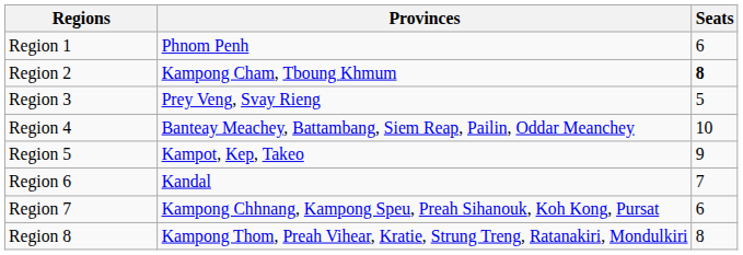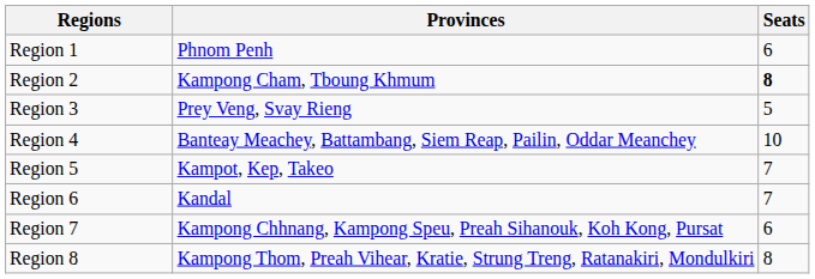 <table class="wikitable sortable mw-collapsible" style="font-size: 100%; padding:0px; text-align: left;">
 <tr>
 <th style="width: 135px;">Regions</th>
 <th>Provinces</th>
 <th>Seats</th>
 </tr>
 <tr>
 <td>Region 1</td>
 <td><a href='#'>Phnom Penh</a></td>
 <td style="text-align: left;">6</td>
 </tr>
 <tr>
 <td>Region 2</td>
 <td><a href='#'>Kampong Cham</a>, <a href='#'>Tboung Khmum</a></td>
 <td style="text-align: left;"><strong>8</strong></td>
 </tr>
 <tr>
 <td>Region 3</td>
 <td><a href='#'>Prey Veng</a>, <a href='#'>Svay Rieng</a></td>
 <td style="text-align: left;">5</td>
 </tr>
 <tr>
 <td>Region 4</td>
 <td><a href='#'>Banteay Meachey</a>, <a href='#'>Battambang</a>, <a href='#'>Siem Reap</a>, <a href='#'>Pailin</a>, <a href='#'>Oddar Meanchey</a></td>
 <td>10</td>
 </tr>
 <tr>
 <td>Region 5</td>
 <td><a href='#'>Kampot</a>, <a href='#'>Kep</a>, <a href='#'>Takeo</a></td>
-<td>9</td>
+<td>7</td>
 </tr>
 <tr>
 <td>Region 6</td>
 <td><a href='#'>Kandal</a></td>
 <td>7</td>
 </tr>
 <tr>
 <td>Region 7</td>
 <td><a href='#'>Kampong Chhnang</a>, <a href='#'>Kampong Speu</a>, <a href='#'>Preah Sihanouk</a>, <a href='#'>Koh Kong</a>, <a href='#'>Pursat</a></td>
 <td>6</td>
 </tr>
 <tr>
 <td>Region 8</td>
 <td><a href='#'>Kampong Thom</a>, <a href='#'>Preah Vihear</a>, <a href='#'>Kratie</a>, <a href='#'>Strung Treng</a>, <a href='#'>Ratanakiri</a>, <a href='#'>Mondulkiri</a></td>
 <td>8</td>
 </tr>
 </table>
